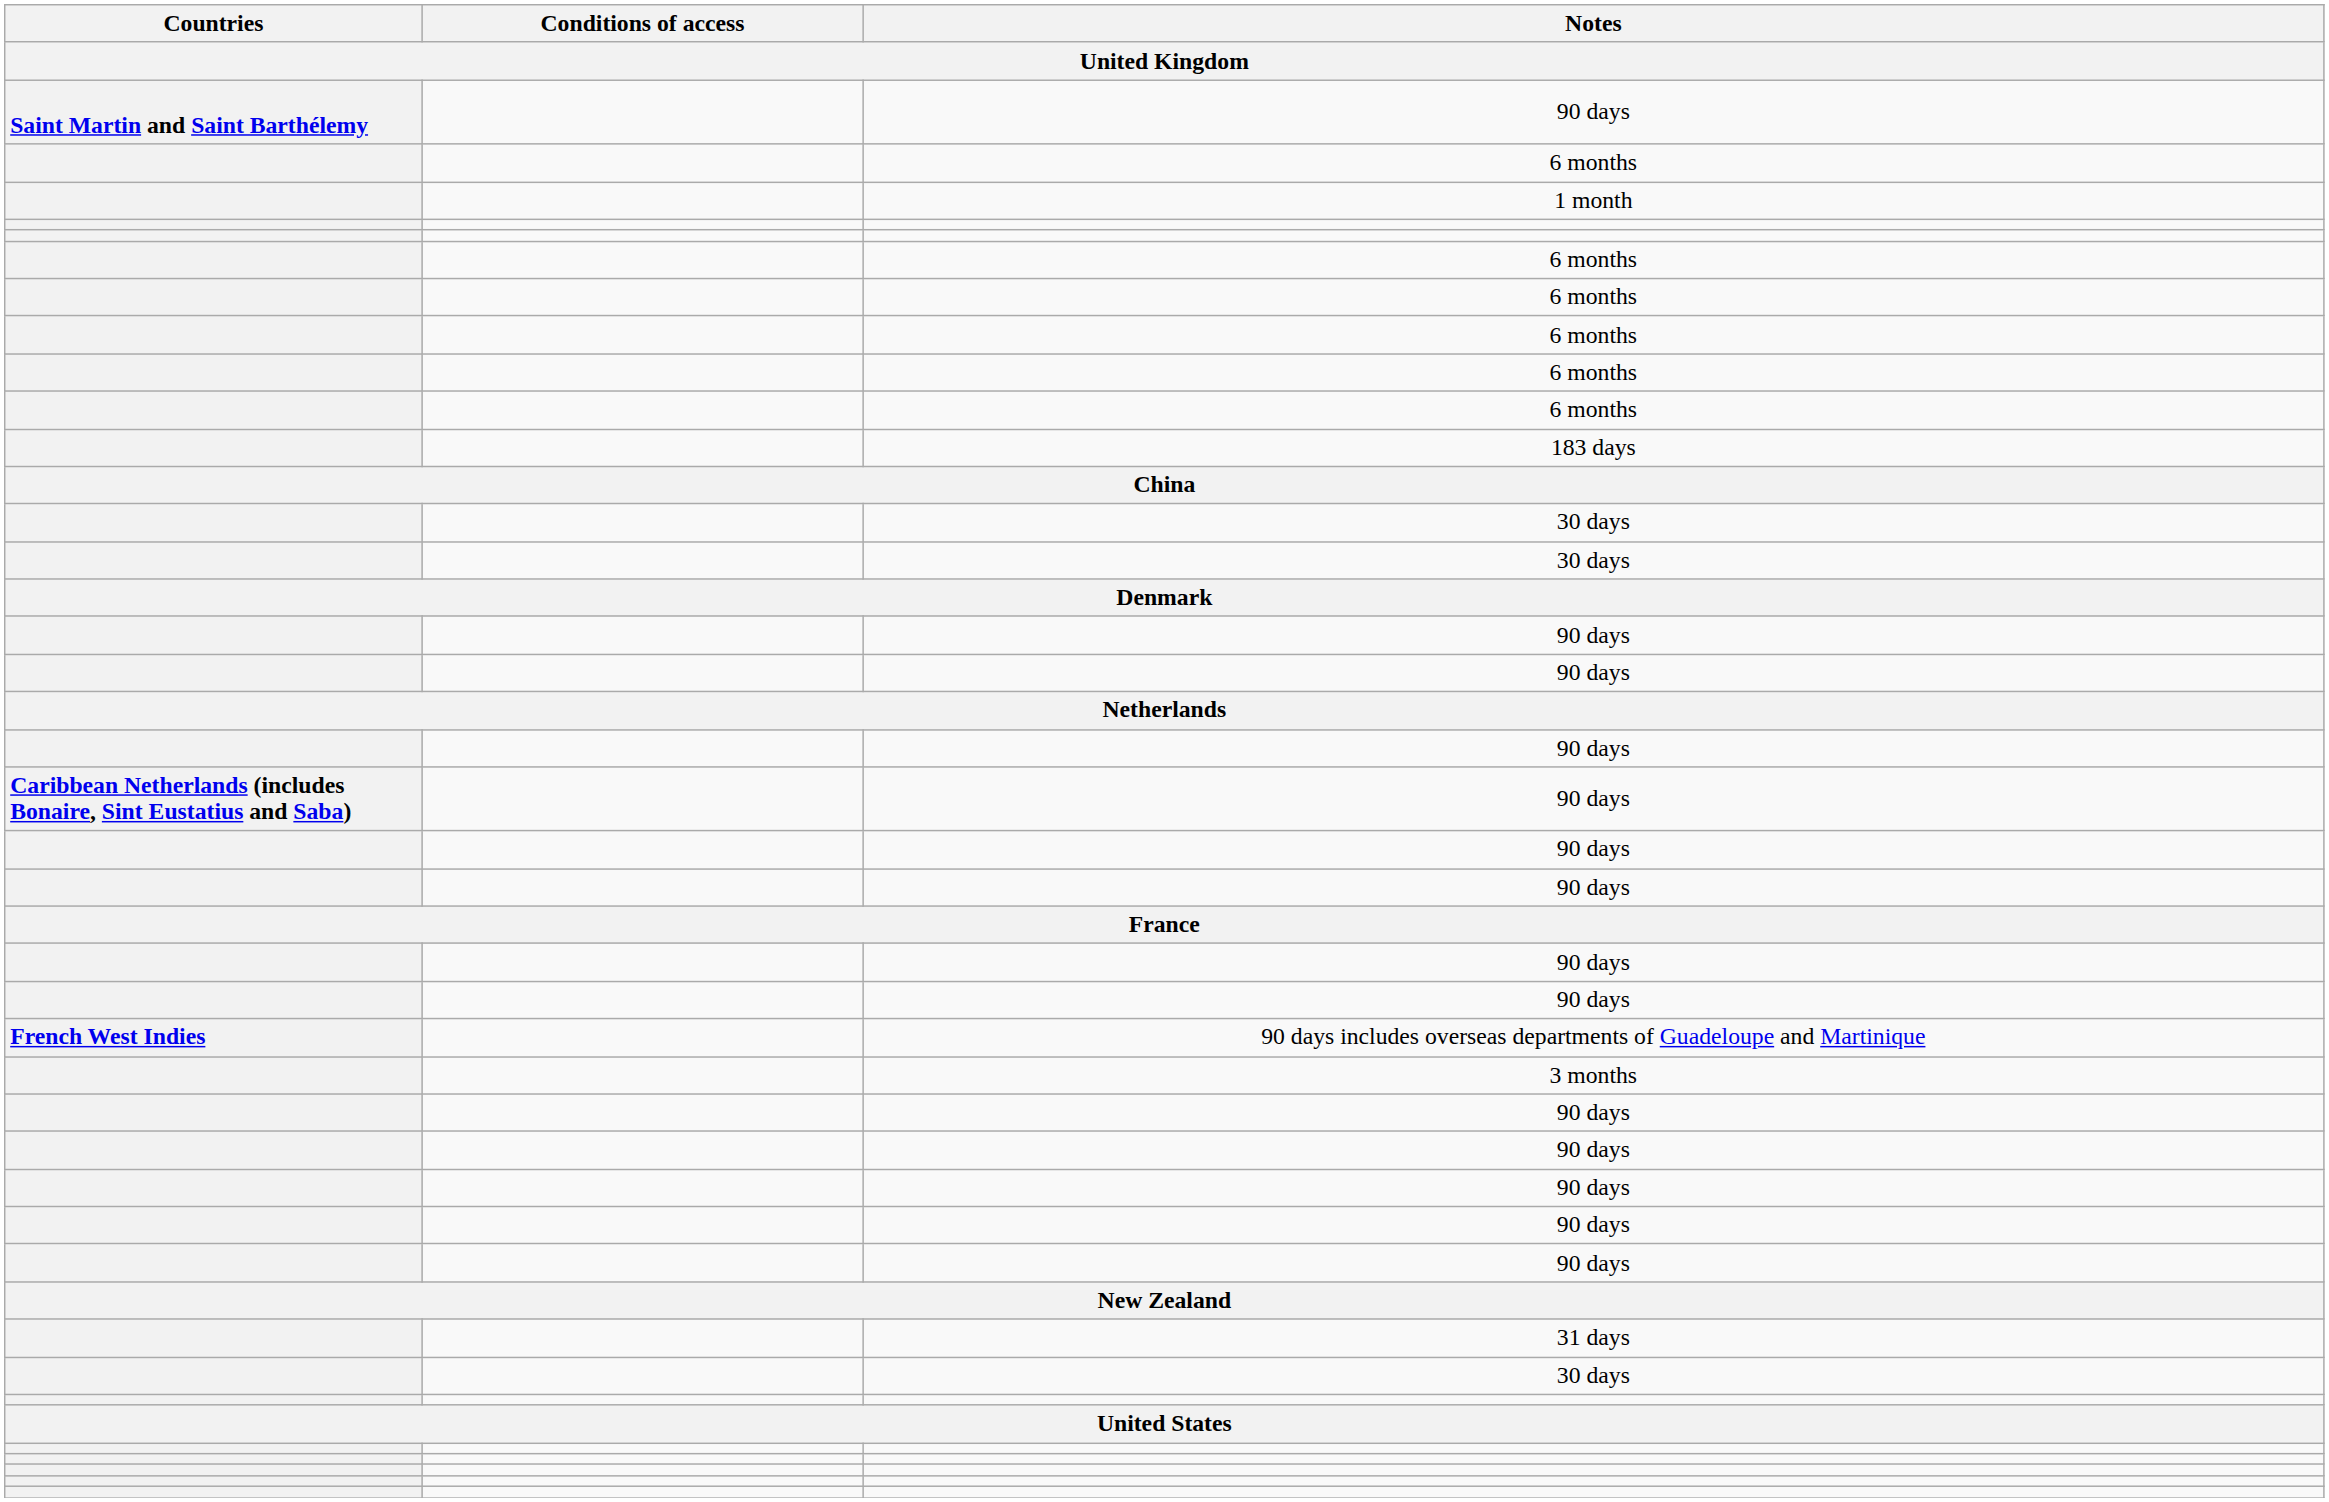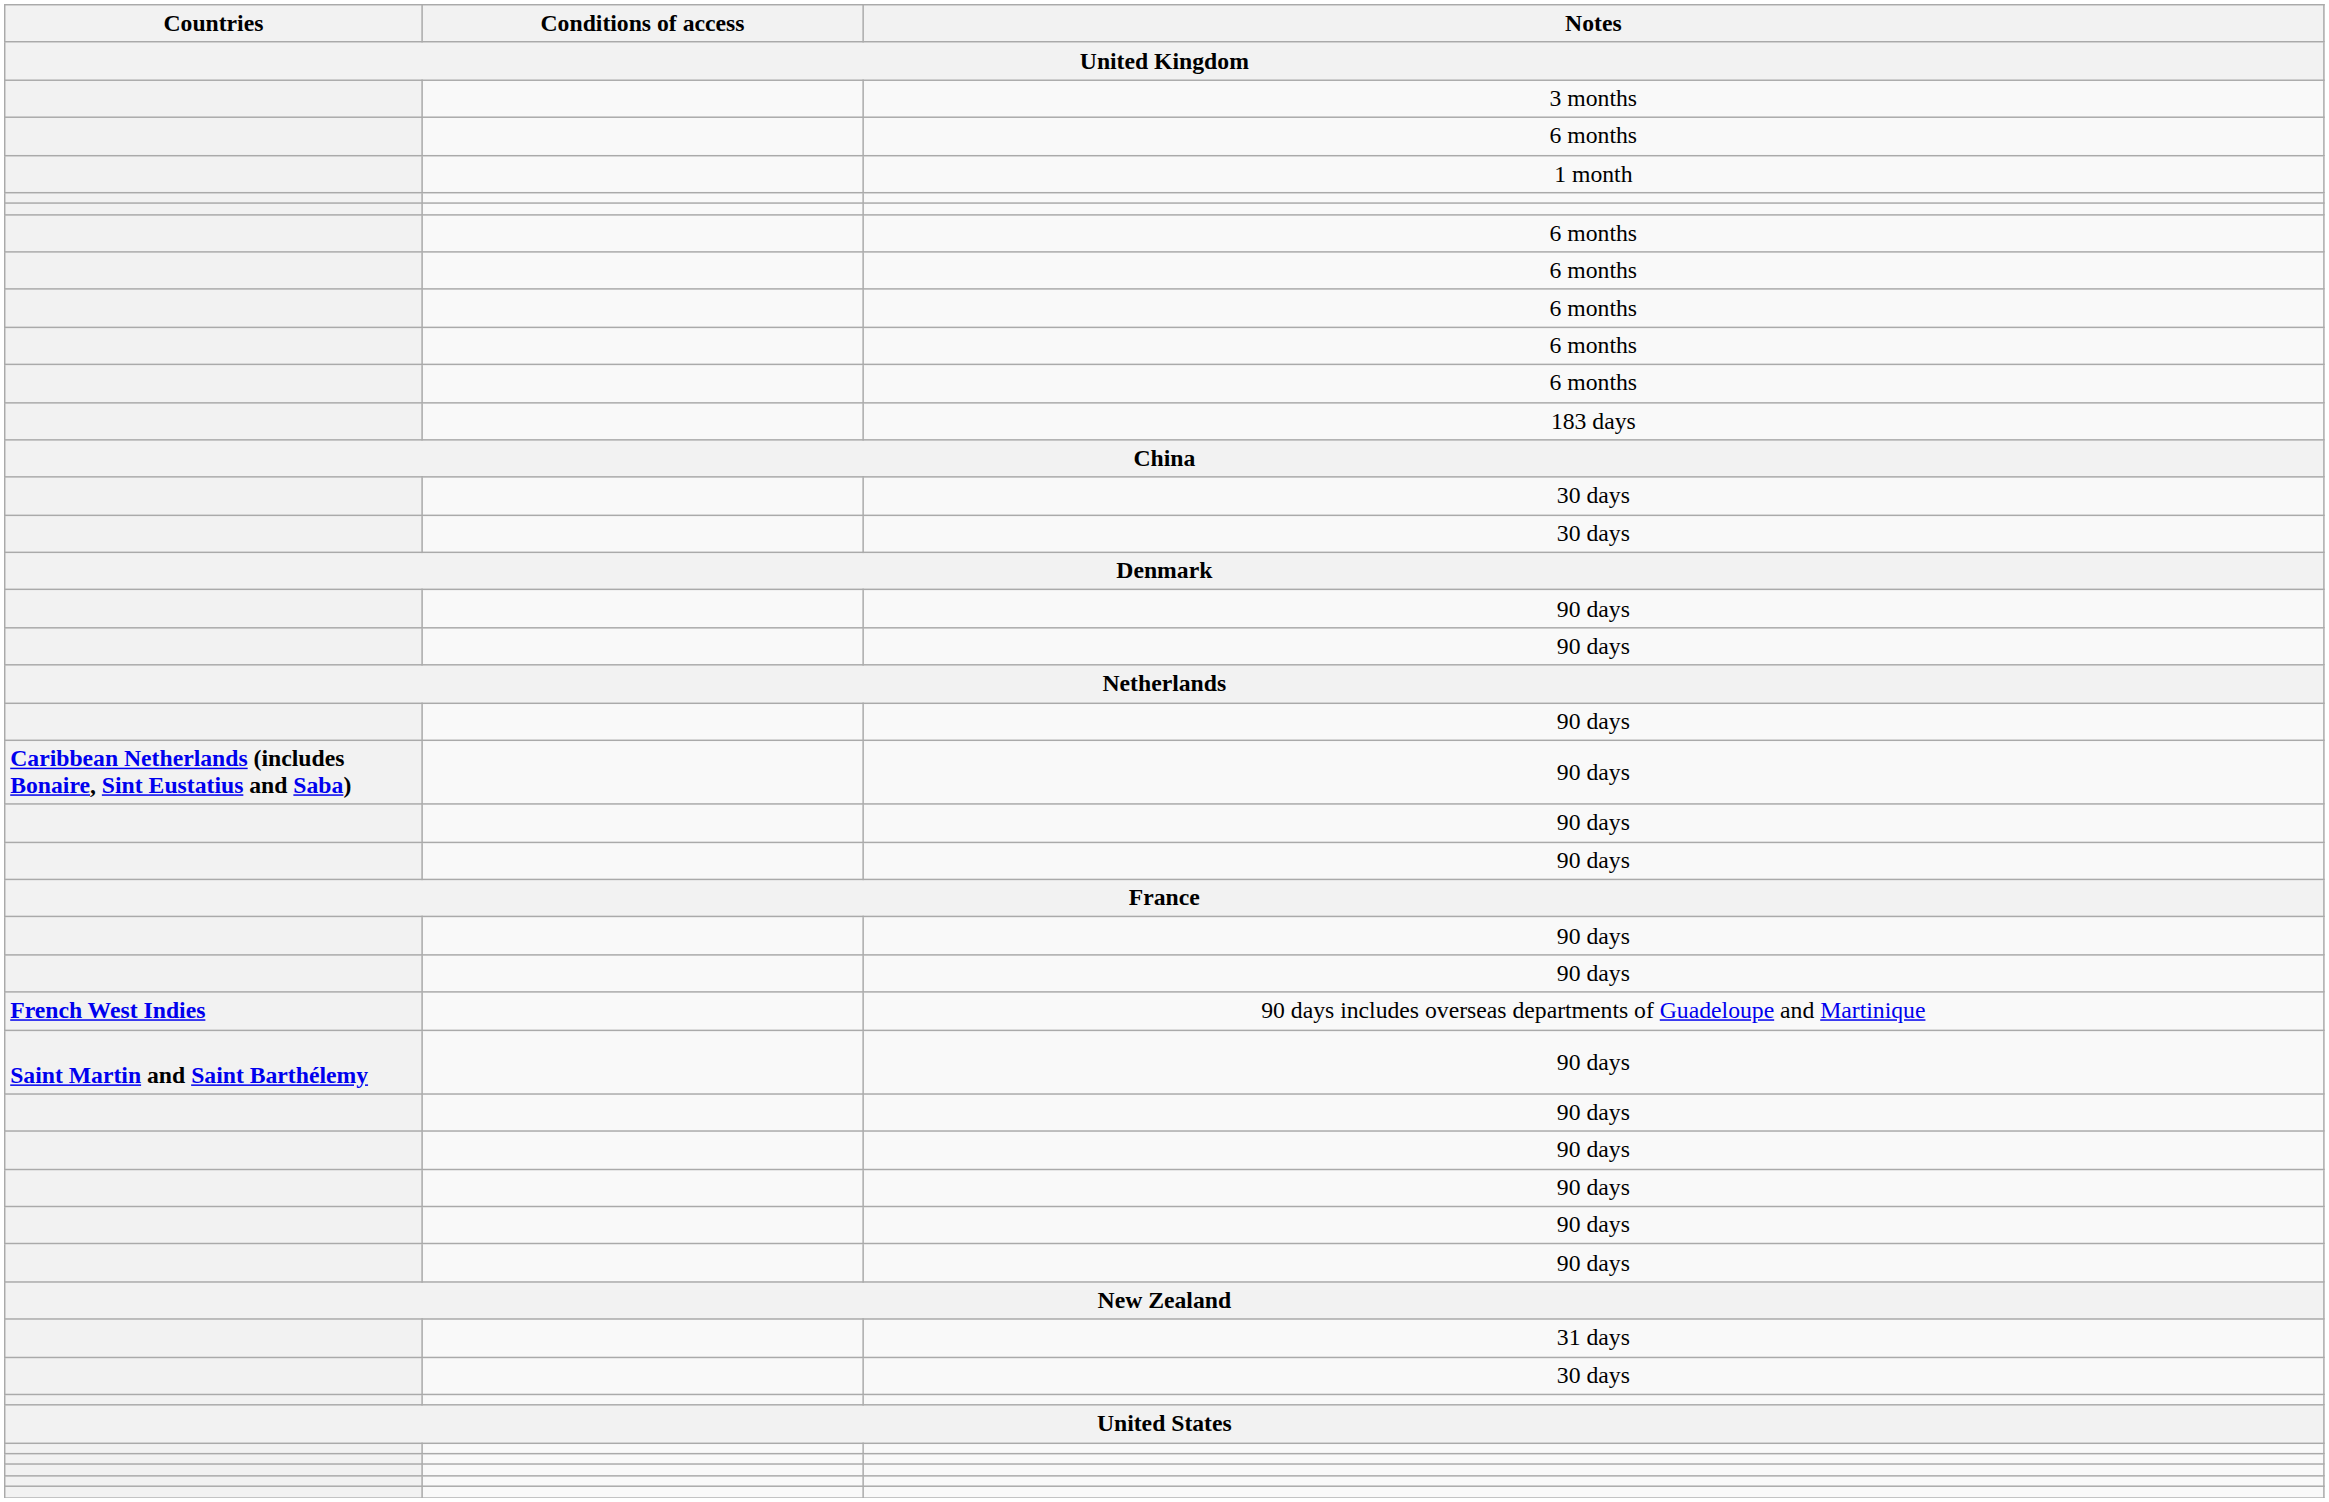 <table class="wikitable" style="text-align: center; table-layout: fixed;">
 <tr>
 <th style="width:18%;">Countries</th>
 <th style="width:19%;">Conditions of access</th>
 <th>Notes</th>
 </tr>
 <tr>
 <th colspan="3">United Kingdom</th>
 </tr>
 <tr>
-<th style="text-align: left;"><br> <a href='#'>Saint Martin</a> and <a href='#'>Saint Barthélemy</a></th>
+<th style="text-align: left;"></th>
 <td></td>
-<td>90 days</td>
+<td>3 months</td>
 </tr>
 <tr>
 <th style="text-align: left;"></th>
 <td></td>
 <td>6 months</td>
 </tr>
 <tr>
 <th style="text-align: left;"></th>
 <td></td>
 <td>1 month</td>
 </tr>
 <tr>
 <th style="text-align: left;"></th>
 <td></td>
 <td></td>
 </tr>
 <tr>
 <th style="text-align: left;"></th>
 <td></td>
 <td></td>
 </tr>
 <tr>
 <th style="text-align: left;"></th>
 <td></td>
 <td>6 months</td>
 </tr>
 <tr>
 <th style="text-align: left;"></th>
 <td></td>
 <td>6 months</td>
 </tr>
 <tr>
 <th style="text-align: left;"></th>
 <td></td>
 <td>6 months</td>
 </tr>
 <tr>
 <th style="text-align: left;"></th>
 <td></td>
 <td>6 months</td>
 </tr>
 <tr>
 <th style="text-align: left;"></th>
 <td></td>
 <td>6 months</td>
 </tr>
 <tr>
 <th style="text-align: left;"></th>
 <td></td>
 <td>183 days</td>
 </tr>
 <tr>
 <th colspan="3">China</th>
 </tr>
 <tr>
 <th style="text-align: left;"></th>
 <td></td>
 <td>30 days</td>
 </tr>
 <tr>
 <th style="text-align: left;"></th>
 <td></td>
 <td>30 days</td>
 </tr>
 <tr>
 <th colspan="3">Denmark</th>
 </tr>
 <tr>
 <th style="text-align: left;"></th>
 <td></td>
 <td>90 days</td>
 </tr>
 <tr>
 <th style="text-align: left;"></th>
 <td></td>
 <td>90 days</td>
 </tr>
 <tr>
 <th colspan="3">Netherlands</th>
 </tr>
 <tr>
 <th style="text-align: left;"></th>
 <td></td>
 <td>90 days</td>
 </tr>
 <tr>
 <th style="text-align: left;"> <a href='#'>Caribbean Netherlands</a> (includes <a href='#'>Bonaire</a>, <a href='#'>Sint Eustatius</a> and <a href='#'>Saba</a>)</th>
 <td></td>
 <td>90 days</td>
 </tr>
 <tr>
 <th style="text-align: left;"></th>
 <td></td>
 <td>90 days</td>
 </tr>
 <tr>
 <th style="text-align: left;"></th>
 <td></td>
 <td>90 days</td>
 </tr>
 <tr>
 <th colspan="3">France</th>
 </tr>
 <tr>
 <th style="text-align: left;"></th>
 <td></td>
 <td>90 days</td>
 </tr>
 <tr>
 <th style="text-align: left;"></th>
 <td></td>
 <td>90 days</td>
 </tr>
 <tr>
 <th style="text-align: left;"> <a href='#'>French West Indies</a></th>
 <td></td>
 <td>90 days includes overseas departments of <a href='#'>Guadeloupe</a> and <a href='#'>Martinique</a></td>
 </tr>
 <tr>
-<th style="text-align: left;"></th>
+<th style="text-align: left;"><br> <a href='#'>Saint Martin</a> and <a href='#'>Saint Barthélemy</a></th>
 <td></td>
-<td>3 months</td>
+<td>90 days</td>
 </tr>
 <tr>
 <th style="text-align: left;"></th>
 <td></td>
 <td>90 days</td>
 </tr>
 <tr>
 <th style="text-align: left;"></th>
 <td> </td>
 <td>90 days</td>
 </tr>
 <tr>
 <th style="text-align: left;"></th>
 <td></td>
 <td>90 days</td>
 </tr>
 <tr>
 <th style="text-align: left;"></th>
 <td></td>
 <td>90 days</td>
 </tr>
 <tr>
 <th style="text-align: left;"></th>
 <td></td>
 <td>90 days</td>
 </tr>
 <tr>
 <th colspan="3">New Zealand</th>
 </tr>
 <tr>
 <th style="text-align: left;"></th>
 <td></td>
 <td>31 days</td>
 </tr>
 <tr>
 <th style="text-align: left;"></th>
 <td></td>
 <td>30 days</td>
 </tr>
 <tr>
 <th style="text-align: left;"></th>
 <td></td>
 <td></td>
 </tr>
 <tr>
 <th colspan="3">United States</th>
 </tr>
 <tr>
 <th style="text-align: left;"></th>
 <td></td>
 <td></td>
 </tr>
 <tr>
 <th style="text-align: left;"></th>
 <td></td>
 <td></td>
 </tr>
 <tr>
 <th style="text-align: left;"></th>
 <td></td>
 <td></td>
 </tr>
 <tr>
 <th style="text-align: left;"></th>
 <td></td>
 <td></td>
 </tr>
 <tr>
 <th style="text-align: left;"></th>
 <td></td>
 <td></td>
 </tr>
 </table>
